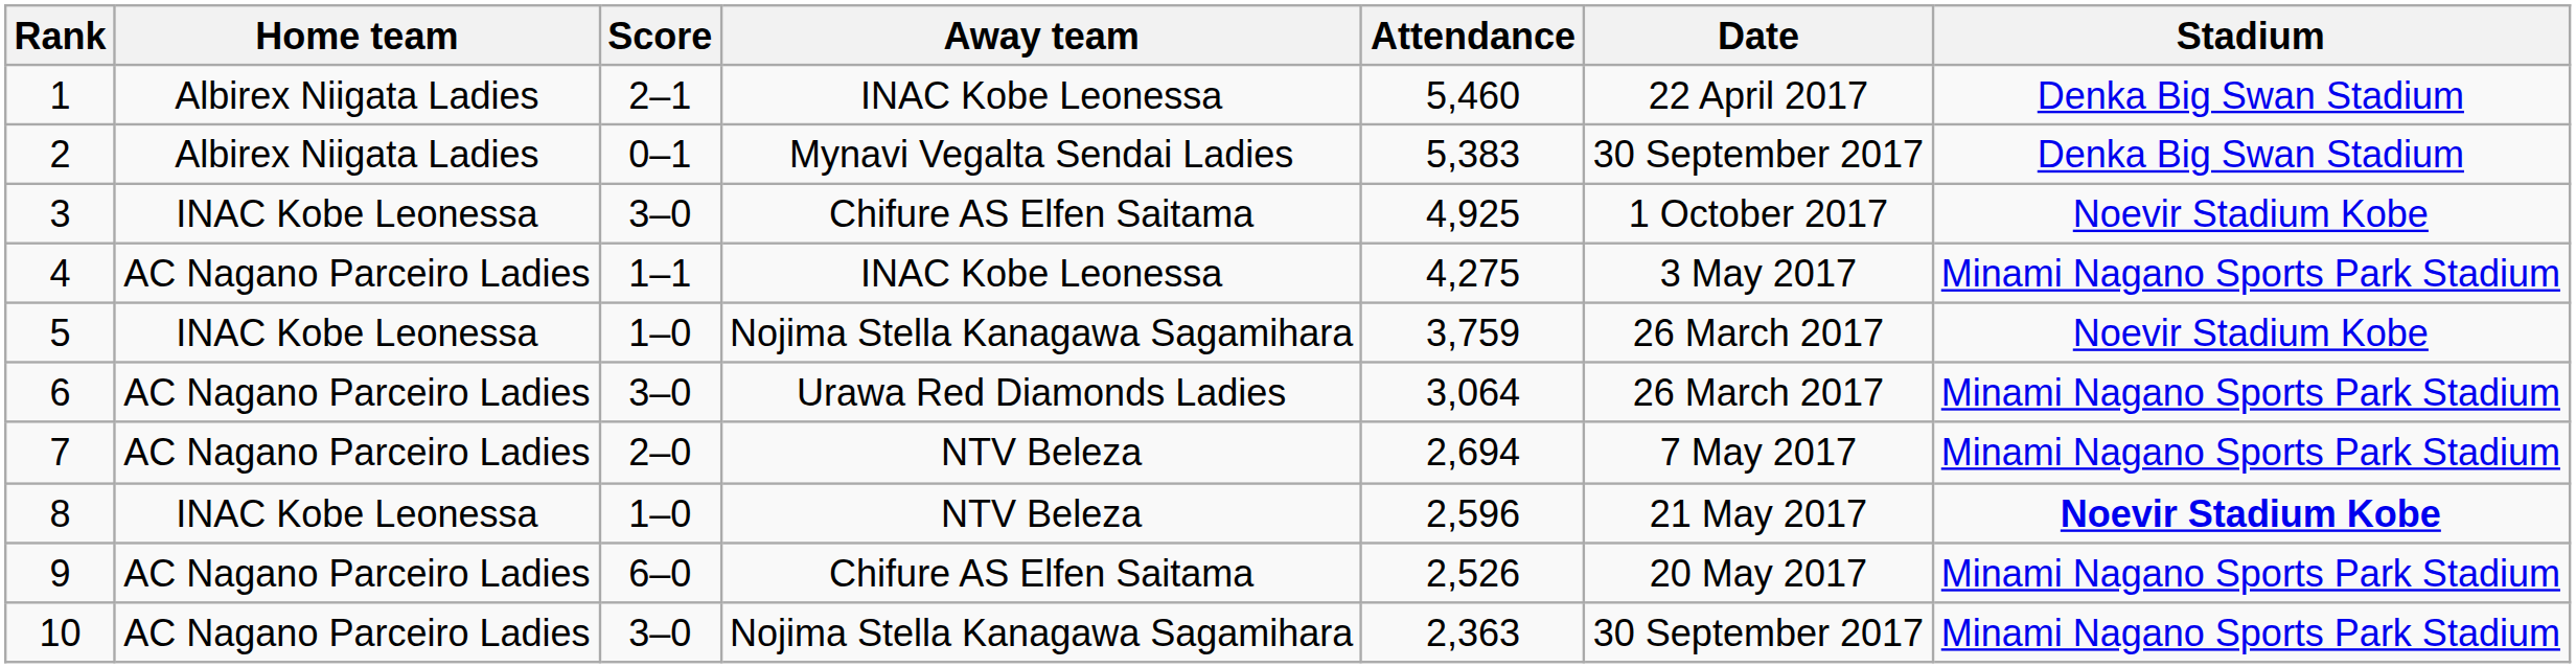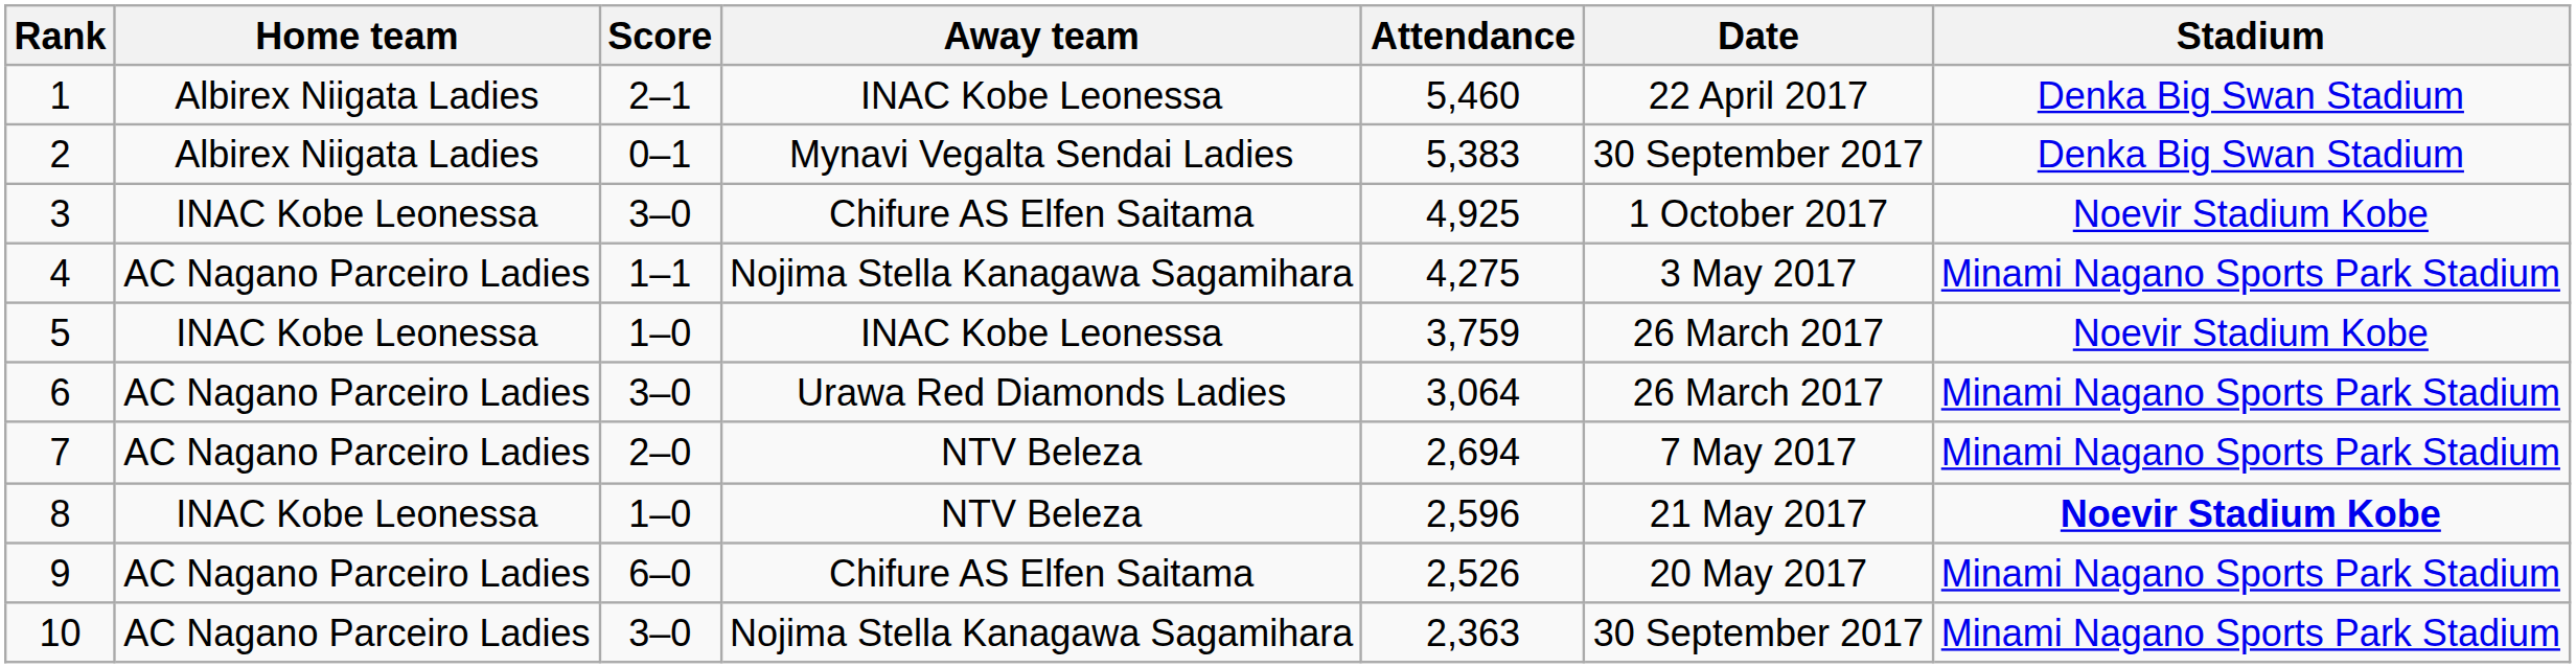 <table class="wikitable sortable" style="font-size: 95%;text-align: center;">
 <tr>
 <th>Rank</th>
 <th>Home team</th>
 <th>Score</th>
 <th>Away team</th>
 <th>Attendance</th>
 <th>Date</th>
 <th>Stadium</th>
 </tr>
 <tr>
 <td>1</td>
 <td>Albirex Niigata Ladies</td>
 <td>2–1</td>
 <td>INAC Kobe Leonessa</td>
 <td>5,460</td>
 <td>22 April 2017</td>
 <td><a href='#'>Denka Big Swan Stadium</a></td>
 </tr>
 <tr>
 <td>2</td>
 <td>Albirex Niigata Ladies</td>
 <td>0–1</td>
 <td>Mynavi Vegalta Sendai Ladies</td>
 <td>5,383</td>
 <td>30 September 2017</td>
 <td><a href='#'>Denka Big Swan Stadium</a></td>
 </tr>
 <tr>
 <td>3</td>
 <td>INAC Kobe Leonessa</td>
 <td>3–0</td>
 <td>Chifure AS Elfen Saitama</td>
 <td>4,925</td>
 <td>1 October 2017</td>
 <td><a href='#'>Noevir Stadium Kobe</a></td>
 </tr>
 <tr>
 <td>4</td>
 <td>AC Nagano Parceiro Ladies</td>
 <td>1–1</td>
-<td>INAC Kobe Leonessa</td>
+<td>Nojima Stella Kanagawa Sagamihara</td>
 <td>4,275</td>
 <td>3 May 2017</td>
 <td><a href='#'>Minami Nagano Sports Park Stadium</a></td>
 </tr>
 <tr>
 <td>5</td>
 <td>INAC Kobe Leonessa</td>
 <td>1–0</td>
-<td>Nojima Stella Kanagawa Sagamihara</td>
+<td>INAC Kobe Leonessa</td>
 <td>3,759</td>
 <td>26 March 2017</td>
 <td><a href='#'>Noevir Stadium Kobe</a></td>
 </tr>
 <tr>
 <td>6</td>
 <td>AC Nagano Parceiro Ladies</td>
 <td>3–0</td>
 <td>Urawa Red Diamonds Ladies</td>
 <td>3,064</td>
 <td>26 March 2017</td>
 <td><a href='#'>Minami Nagano Sports Park Stadium</a></td>
 </tr>
 <tr>
 <td>7</td>
 <td>AC Nagano Parceiro Ladies</td>
 <td>2–0</td>
 <td>NTV Beleza</td>
 <td>2,694</td>
 <td>7 May 2017</td>
 <td><a href='#'>Minami Nagano Sports Park Stadium</a></td>
 </tr>
 <tr>
 <td>8</td>
 <td>INAC Kobe Leonessa</td>
 <td>1–0</td>
 <td>NTV Beleza</td>
 <td>2,596</td>
 <td>21 May 2017</td>
 <td><strong><a href='#'>Noevir Stadium Kobe</a></strong></td>
 </tr>
 <tr>
 <td>9</td>
 <td>AC Nagano Parceiro Ladies</td>
 <td>6–0</td>
 <td>Chifure AS Elfen Saitama</td>
 <td>2,526</td>
 <td>20 May 2017</td>
 <td><a href='#'>Minami Nagano Sports Park Stadium</a></td>
 </tr>
 <tr>
 <td>10</td>
 <td>AC Nagano Parceiro Ladies</td>
 <td>3–0</td>
 <td>Nojima Stella Kanagawa Sagamihara</td>
 <td>2,363</td>
 <td>30 September 2017</td>
 <td><a href='#'>Minami Nagano Sports Park Stadium</a></td>
 </tr>
 </table>
